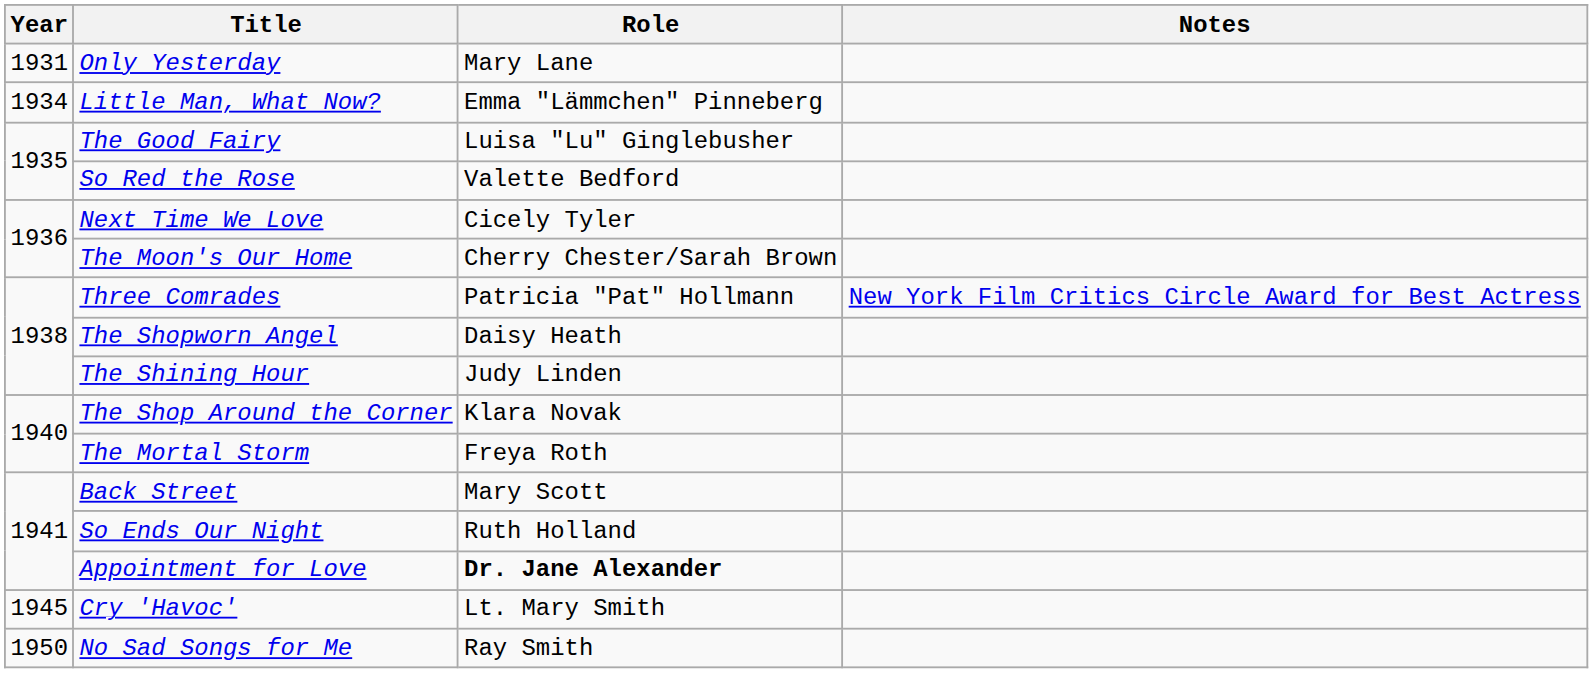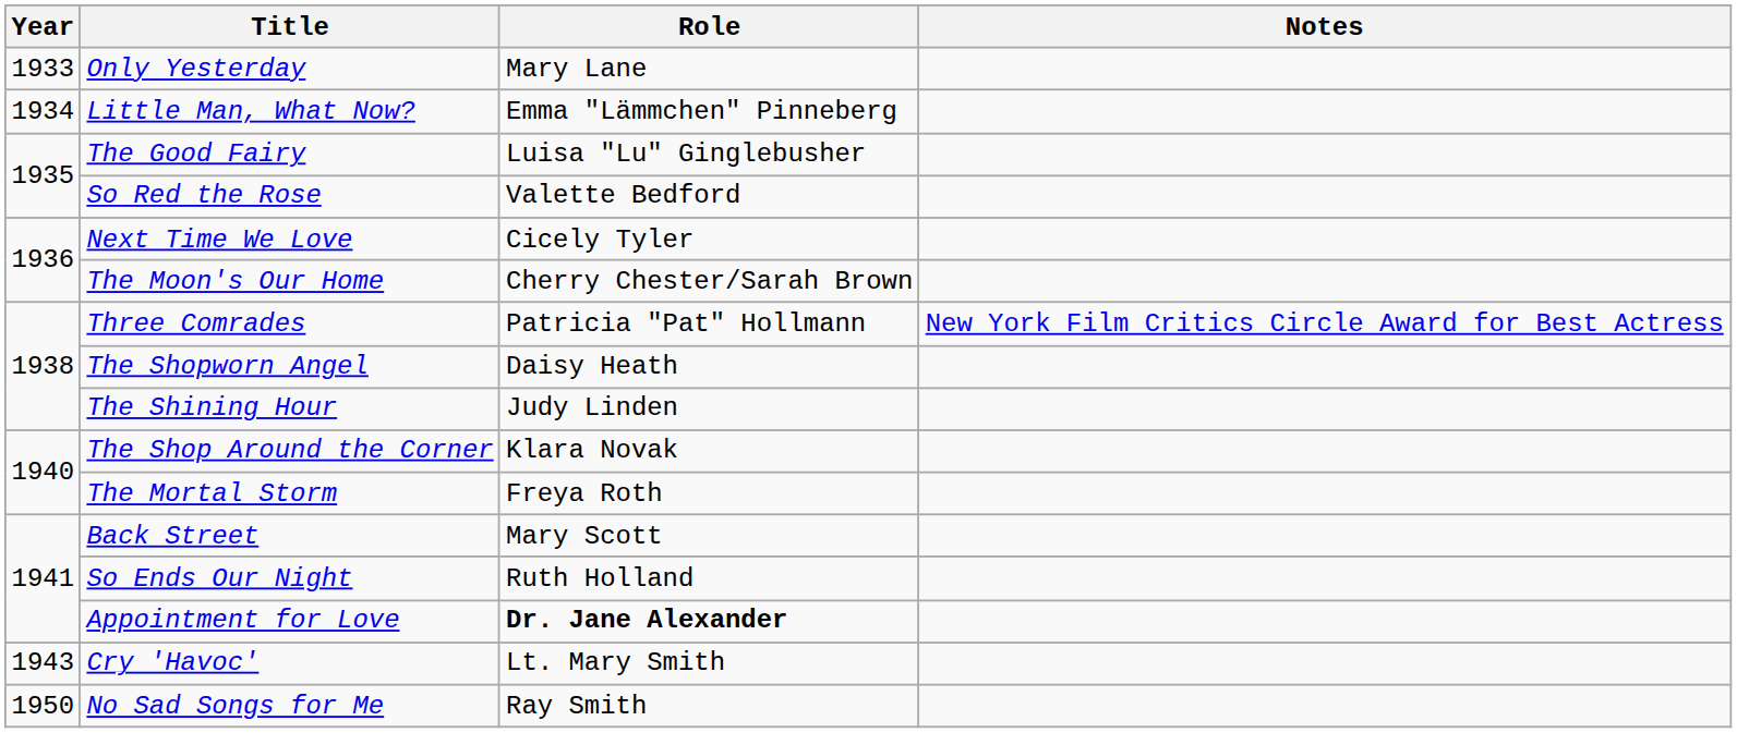 <table class="wikitable sortable">
 <tr>
 <th>Year</th>
 <th>Title</th>
 <th>Role</th>
 <th class="unsortable">Notes</th>
 </tr>
 <tr>
-<td>1931</td>
+<td>1933</td>
 <td><em><a href='#'>Only Yesterday</a></em></td>
 <td>Mary Lane</td>
 <td></td>
 </tr>
 <tr>
 <td>1934</td>
 <td><em><a href='#'>Little Man, What Now?</a></em></td>
 <td>Emma "Lämmchen" Pinneberg</td>
 <td></td>
 </tr>
 <tr>
 <td rowspan=2>1935</td>
 <td><em><a href='#'>The Good Fairy</a></em></td>
 <td>Luisa "Lu" Ginglebusher</td>
 <td></td>
 </tr>
 <tr>
 <td><em><a href='#'>So Red the Rose</a></em></td>
 <td>Valette Bedford</td>
 <td></td>
 </tr>
 <tr>
 <td rowspan=2>1936</td>
 <td><em><a href='#'>Next Time We Love</a></em></td>
 <td>Cicely Tyler</td>
 <td></td>
 </tr>
 <tr>
 <td><em><a href='#'>The Moon's Our Home</a></em></td>
 <td>Cherry Chester/Sarah Brown</td>
 <td></td>
 </tr>
 <tr>
 <td rowspan=3>1938</td>
 <td><em><a href='#'>Three Comrades</a></em></td>
 <td>Patricia "Pat" Hollmann</td>
 <td><a href='#'>New York Film Critics Circle Award for Best Actress</a></td>
 </tr>
 <tr>
 <td><em><a href='#'>The Shopworn Angel</a></em></td>
 <td>Daisy Heath</td>
 <td></td>
 </tr>
 <tr>
 <td><em><a href='#'>The Shining Hour</a></em></td>
 <td>Judy Linden</td>
 <td></td>
 </tr>
 <tr>
 <td rowspan=2>1940</td>
 <td><em><a href='#'>The Shop Around the Corner</a></em></td>
 <td>Klara Novak</td>
 <td></td>
 </tr>
 <tr>
 <td><em><a href='#'>The Mortal Storm</a></em></td>
 <td>Freya Roth</td>
 <td></td>
 </tr>
 <tr>
 <td rowspan=3>1941</td>
 <td><em><a href='#'>Back Street</a></em></td>
 <td>Mary Scott</td>
 <td></td>
 </tr>
 <tr>
 <td><em><a href='#'>So Ends Our Night</a></em></td>
 <td>Ruth Holland</td>
 <td></td>
 </tr>
 <tr>
 <td><em><a href='#'>Appointment for Love</a></em></td>
 <td><strong>Dr. Jane Alexander</strong></td>
 <td></td>
 </tr>
 <tr>
-<td>1945</td>
+<td>1943</td>
 <td><em><a href='#'>Cry 'Havoc'</a></em></td>
 <td>Lt. Mary Smith</td>
 <td></td>
 </tr>
 <tr>
 <td>1950</td>
 <td><em><a href='#'>No Sad Songs for Me</a></em></td>
 <td>Ray Smith</td>
 <td></td>
 </tr>
 </table>
